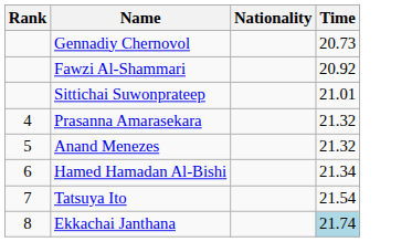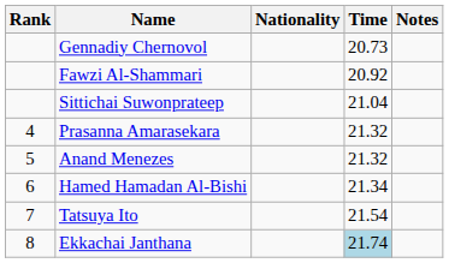 <table class="wikitable sortable" style="text-align:center">
 <tr>
 <th>Rank</th>
 <th>Name</th>
 <th>Nationality</th>
 <th>Time</th>
+<th>Notes</th>
 </tr>
 <tr>
 <td></td>
 <td align=left><a href='#'>Gennadiy Chernovol</a></td>
 <td align=left></td>
 <td>20.73</td>
+<td></td>
 </tr>
 <tr>
 <td></td>
 <td align=left><a href='#'>Fawzi Al-Shammari</a></td>
 <td align=left></td>
 <td>20.92</td>
+<td></td>
 </tr>
 <tr>
 <td></td>
 <td align=left><a href='#'>Sittichai Suwonprateep</a></td>
 <td align=left></td>
-<td>21.01</td>
+<td>21.04</td>
+<td></td>
 </tr>
 <tr>
 <td>4</td>
 <td align=left><a href='#'>Prasanna Amarasekara</a></td>
 <td align=left></td>
 <td>21.32</td>
+<td></td>
 </tr>
 <tr>
 <td>5</td>
 <td align=left><a href='#'>Anand Menezes</a></td>
 <td align=left></td>
 <td>21.32</td>
+<td></td>
 </tr>
 <tr>
 <td>6</td>
 <td align=left><a href='#'>Hamed Hamadan Al-Bishi</a></td>
 <td align=left></td>
 <td>21.34</td>
+<td></td>
 </tr>
 <tr>
 <td>7</td>
 <td align=left><a href='#'>Tatsuya Ito</a></td>
 <td align=left></td>
 <td>21.54</td>
+<td></td>
 </tr>
 <tr>
 <td>8</td>
 <td align=left><a href='#'>Ekkachai Janthana</a></td>
 <td align=left></td>
 <td style="background: lightblue;">21.74</td>
+<td></td>
 </tr>
 </table>
